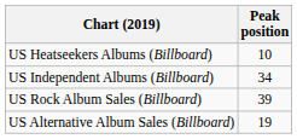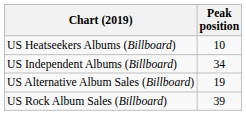 <table class="wikitable">
 <tr>
 <th>Chart (2019)</th>
 <th>Peak<br>position</th>
 </tr>
 <tr>
 <td>US Heatseekers Albums (<em>Billboard</em>)</td>
 <td align="center">10</td>
 </tr>
 <tr>
 <td>US Independent Albums (<em>Billboard</em>)</td>
 <td align="center">34</td>
 </tr>
 <tr>
+<td>US Alternative Album Sales (<em>Billboard</em>)</td>
+<td align="center">19</td>
+</tr>
+<tr>
 <td>US Rock Album Sales (<em>Billboard</em>)</td>
 <td align="center">39</td>
 </tr>
-<tr>
-<td>US Alternative Album Sales (<em>Billboard</em>)</td>
-<td align="center">19</td>
-</tr>
 </table>
